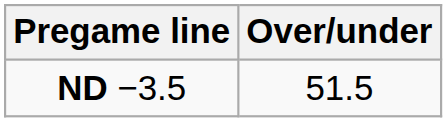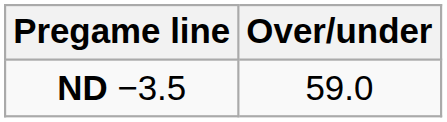 <table class="wikitable">
 <tr align="center">
 <th style=>Pregame line</th>
 <th style=>Over/under</th>
 </tr>
 <tr align="center">
 <td><strong>ND</strong> −3.5</td>
-<td>51.5</td>
+<td>59.0</td>
 </tr>
 </table>
